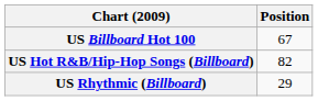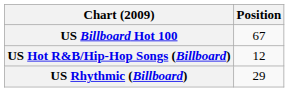 <table class="wikitable sortable plainrowheaders">
 <tr>
 <th>Chart (2009)</th>
 <th>Position</th>
 </tr>
 <tr>
 <th scope="row">US <a href='#'><em>Billboard</em> Hot 100</a></th>
 <td style="text-align:center;">67</td>
 </tr>
 <tr>
 <th scope="row">US <a href='#'>Hot R&B/Hip-Hop Songs</a> (<em><a href='#'>Billboard</a></em>)</th>
-<td style="text-align:center;">82</td>
+<td style="text-align:center;">12</td>
 </tr>
 <tr>
 <th scope="row">US <a href='#'>Rhythmic</a> (<em><a href='#'>Billboard</a></em>)</th>
 <td style="text-align:center;">29</td>
 </tr>
 </table>
